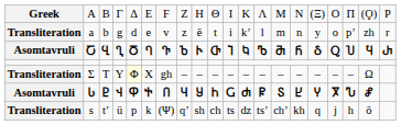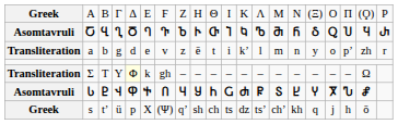 <table class="wikitable" style="text-align:center">
 <tr>
 <th>Greek</th>
 <td>Α</td>
 <td>Β</td>
 <td>Γ</td>
 <td>Δ</td>
 <td>Ε</td>
 <td>Ϝ</td>
 <td>Ζ</td>
 <td>Η</td>
 <td>Θ</td>
 <td>Ι</td>
 <td>Κ</td>
 <td>Λ</td>
 <td>Μ</td>
 <td>Ν</td>
 <td>(Ξ)</td>
 <td>Ο</td>
 <td>Π</td>
 <td>(Ϙ)</td>
 <td>Ρ</td>
 </tr>
 <tr>
+<th>Asomtavruli</th>
+<td><strong>Ⴀ</strong></td>
+<td><strong>Ⴁ</strong></td>
+<td><strong>Ⴂ</strong></td>
+<td><strong>Ⴃ</strong></td>
+<td><strong>Ⴄ</strong></td>
+<td><strong>Ⴅ</strong></td>
+<td><strong>Ⴆ</strong></td>
+<td><strong>Ⴡ</strong></td>
+<td><strong>Ⴇ</strong></td>
+<td><strong>Ⴈ</strong></td>
+<td><strong>Ⴉ</strong></td>
+<td><strong>Ⴊ</strong></td>
+<td><strong>Ⴋ</strong></td>
+<td><strong>Ⴌ</strong></td>
+<td><strong>Ⴢ</strong></td>
+<td><strong>Ⴍ</strong></td>
+<td><strong>Ⴎ</strong></td>
+<td><strong>Ⴏ</strong></td>
+<td><strong>Ⴐ</strong></td>
+</tr>
+<tr>
 <th>Transliteration</th>
 <td>a</td>
 <td>b</td>
 <td>g</td>
 <td>d</td>
 <td>e</td>
 <td>v</td>
 <td>z</td>
 <td>ē</td>
 <td>t</td>
 <td>i</td>
 <td>k’</td>
 <td>l</td>
 <td>m</td>
 <td>n</td>
 <td>y</td>
 <td>o</td>
 <td>p’</td>
 <td>zh</td>
 <td>r</td>
 </tr>
 <tr>
-<th>Asomtavruli</th>
-<td><strong>Ⴀ</strong></td>
-<td><strong>Ⴁ</strong></td>
-<td><strong>Ⴂ</strong></td>
-<td><strong>Ⴃ</strong></td>
-<td><strong>Ⴄ</strong></td>
-<td><strong>Ⴅ</strong></td>
-<td><strong>Ⴆ</strong></td>
-<td><strong>Ⴡ</strong></td>
-<td><strong>Ⴇ</strong></td>
-<td><strong>Ⴈ</strong></td>
-<td><strong>Ⴉ</strong></td>
-<td><strong>Ⴊ</strong></td>
-<td><strong>Ⴋ</strong></td>
-<td><strong>Ⴌ</strong></td>
-<td><strong>Ⴢ</strong></td>
-<td><strong>Ⴍ</strong></td>
-<td><strong>Ⴎ</strong></td>
-<td><strong>Ⴏ</strong></td>
-<td><strong>Ⴐ</strong></td>
-</tr>
-<tr>
 <td></td>
 <td></td>
 <td></td>
 <td></td>
 <td></td>
 <td></td>
 <td></td>
 <td></td>
 <td></td>
 <td></td>
 <td></td>
 </tr>
 <tr>
 <th>Transliteration</th>
 <td>Σ</td>
 <td>Τ</td>
 <td>Υ</td>
 <td style="background: lightyellow;">Φ</td>
-<td>Χ</td>
+<td>k</td>
 <td>gh</td>
 <td>–</td>
 <td>–</td>
 <td>–</td>
 <td>–</td>
 <td>–</td>
 <td>–</td>
 <td>–</td>
 <td>–</td>
 <td>–</td>
 <td>–</td>
 <td>–</td>
 <td>Ω</td>
 <td></td>
 </tr>
 <tr>
 <th>Asomtavruli</th>
 <td><strong>Ⴑ</strong></td>
 <td><strong>Ⴒ</strong></td>
 <td><strong>Ⴣ</strong></td>
 <td><strong>Ⴔ</strong></td>
 <td><strong>Ⴕ</strong></td>
 <td><strong>Ⴖ</strong></td>
 <td><strong>Ⴗ</strong></td>
 <td><strong>Ⴘ</strong></td>
 <td><strong>Ⴙ</strong></td>
 <td><strong>Ⴚ</strong></td>
 <td><strong>Ⴛ</strong></td>
 <td><strong>Ⴜ</strong></td>
 <td><strong>Ⴝ</strong></td>
 <td><strong>Ⴞ</strong></td>
 <td><strong>Ⴤ</strong></td>
 <td><strong>Ⴟ</strong></td>
 <td><strong>Ⴠ</strong></td>
 <td><strong>Ⴥ</strong></td>
 <td></td>
 </tr>
 <tr>
-<th>Transliteration</th>
+<th>Greek</th>
 <td>s</td>
 <td>t’</td>
 <td>ü</td>
 <td>p</td>
-<td>k</td>
+<td>Χ</td>
 <td>(Ψ)</td>
 <td>q’</td>
 <td>sh</td>
 <td>ch</td>
 <td>ts</td>
 <td>dz</td>
 <td>ts’</td>
 <td>ch’</td>
 <td>kh</td>
 <td>q</td>
 <td>j</td>
 <td>h</td>
 <td>ō</td>
 <td></td>
 </tr>
 </table>
